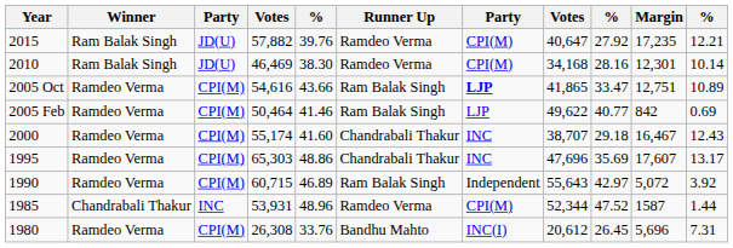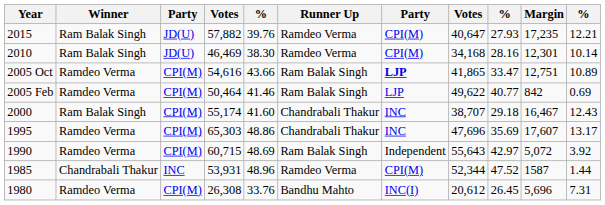 <table class="wikitable">
 <tr>
 <th>Year</th>
 <th>Winner</th>
 <th>Party</th>
 <th>Votes</th>
 <th>%</th>
 <th>Runner Up</th>
 <th>Party</th>
 <th>Votes</th>
 <th>%</th>
 <th>Margin</th>
 <th>%</th>
 </tr>
 <tr>
 <td>2015</td>
 <td>Ram Balak Singh</td>
 <td><a href='#'>JD(U)</a></td>
 <td>57,882</td>
 <td>39.76</td>
 <td>Ramdeo Verma</td>
 <td><a href='#'>CPI(M)</a></td>
 <td>40,647</td>
-<td>27.92</td>
+<td>27.93</td>
 <td>17,235</td>
 <td>12.21</td>
 </tr>
 <tr>
 <td>2010</td>
 <td>Ram Balak Singh</td>
 <td><a href='#'>JD(U)</a></td>
 <td>46,469</td>
 <td>38.30</td>
 <td>Ramdeo Verma</td>
 <td><a href='#'>CPI(M)</a></td>
 <td>34,168</td>
 <td>28.16</td>
 <td>12,301</td>
 <td>10.14</td>
 </tr>
 <tr>
 <td>2005 Oct</td>
 <td>Ramdeo Verma</td>
 <td><a href='#'>CPI(M)</a></td>
 <td>54,616</td>
 <td>43.66</td>
 <td>Ram Balak Singh</td>
 <td><strong><a href='#'>LJP</a></strong></td>
 <td>41,865</td>
 <td>33.47</td>
 <td>12,751</td>
 <td>10.89</td>
 </tr>
 <tr>
 <td>2005 Feb</td>
 <td>Ramdeo Verma</td>
 <td><a href='#'>CPI(M)</a></td>
 <td>50,464</td>
 <td>41.46</td>
 <td>Ram Balak Singh</td>
 <td><a href='#'>LJP</a></td>
 <td>49,622</td>
 <td>40.77</td>
 <td>842</td>
 <td>0.69</td>
 </tr>
 <tr>
 <td>2000</td>
-<td>Ramdeo Verma</td>
+<td>Ram Balak Singh</td>
 <td><a href='#'>CPI(M)</a></td>
 <td>55,174</td>
 <td>41.60</td>
 <td>Chandrabali Thakur</td>
 <td><a href='#'>INC</a></td>
 <td>38,707</td>
 <td>29.18</td>
 <td>16,467</td>
 <td>12.43</td>
 </tr>
 <tr>
 <td>1995</td>
 <td>Ramdeo Verma</td>
 <td><a href='#'>CPI(M)</a></td>
 <td>65,303</td>
 <td>48.86</td>
 <td>Chandrabali Thakur</td>
 <td><a href='#'>INC</a></td>
 <td>47,696</td>
 <td>35.69</td>
 <td>17,607</td>
 <td>13.17</td>
 </tr>
 <tr>
 <td>1990</td>
 <td>Ramdeo Verma</td>
 <td><a href='#'>CPI(M)</a></td>
 <td>60,715</td>
-<td>46.89</td>
+<td>48.69</td>
 <td>Ram Balak Singh</td>
 <td>Independent</td>
 <td>55,643</td>
 <td>42.97</td>
 <td>5,072</td>
 <td>3.92</td>
 </tr>
 <tr>
 <td>1985</td>
 <td>Chandrabali Thakur</td>
 <td><a href='#'>INC</a></td>
 <td>53,931</td>
 <td>48.96</td>
 <td>Ramdeo Verma</td>
 <td><a href='#'>CPI(M)</a></td>
 <td>52,344</td>
 <td>47.52</td>
 <td>1587</td>
 <td>1.44</td>
 </tr>
 <tr>
 <td>1980</td>
 <td>Ramdeo Verma</td>
 <td><a href='#'>CPI(M)</a></td>
 <td>26,308</td>
 <td>33.76</td>
 <td>Bandhu Mahto</td>
 <td><a href='#'>INC(I)</a></td>
 <td>20,612</td>
 <td>26.45</td>
 <td>5,696</td>
 <td>7.31</td>
 </tr>
 </table>
